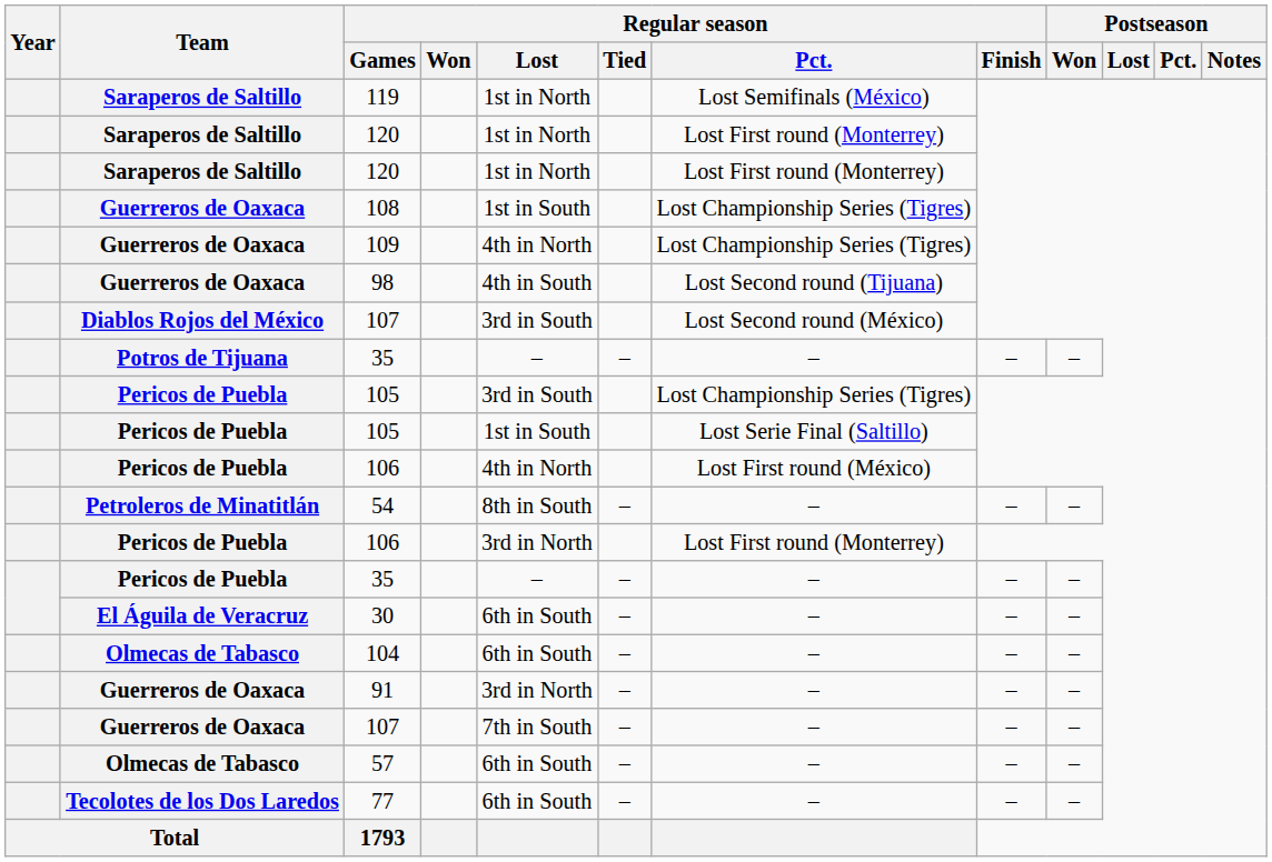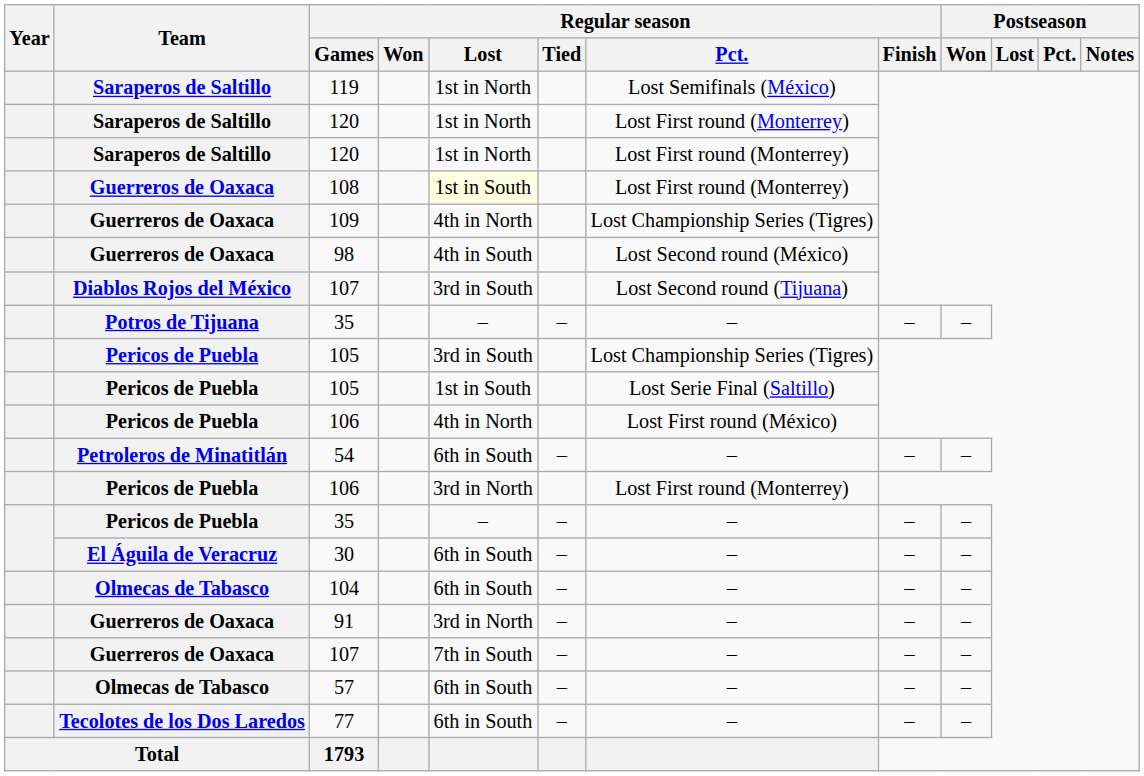 <table class="wikitable" style="font-size: 95%; text-align:center;">
 <tr>
 <th rowspan="2">Year</th>
 <th rowspan="2">Team</th>
 <th colspan="6">Regular season</th>
 <th colspan="4">Postseason</th>
 </tr>
 <tr>
 <th scope=col>Games</th>
 <th scope=col>Won</th>
 <th scope=col>Lost</th>
 <th scope=col>Tied</th>
 <th scope=col><a href='#'>Pct.</a></th>
 <th scope=col>Finish</th>
 <th scope=col>Won</th>
 <th scope=col>Lost</th>
 <th scope=col>Pct.</th>
 <th scope=col>Notes</th>
 </tr>
 <tr>
 <th></th>
 <th><a href='#'>Saraperos de Saltillo</a></th>
 <td>119</td>
 <td></td>
 <td>1st in North</td>
 <td></td>
 <td>Lost Semifinals (<a href='#'>México</a>)</td>
 </tr>
 <tr>
 <th></th>
 <th>Saraperos de Saltillo</th>
 <td>120</td>
 <td></td>
 <td>1st in North</td>
 <td></td>
 <td>Lost First round (<a href='#'>Monterrey</a>)</td>
 </tr>
 <tr>
 <th></th>
 <th>Saraperos de Saltillo</th>
 <td>120</td>
 <td></td>
 <td>1st in North</td>
 <td></td>
 <td>Lost First round (Monterrey)</td>
 </tr>
 <tr>
 <th></th>
 <th><a href='#'>Guerreros de Oaxaca</a></th>
 <td>108</td>
 <td></td>
-<td>1st in South</td>
+<td style="background: lightyellow;">1st in South</td>
 <td></td>
-<td>Lost Championship Series (<a href='#'>Tigres</a>)</td>
+<td>Lost First round (Monterrey)</td>
 </tr>
 <tr>
 <th></th>
 <th>Guerreros de Oaxaca</th>
 <td>109</td>
 <td></td>
 <td>4th in North</td>
 <td></td>
 <td>Lost Championship Series (Tigres)</td>
 </tr>
 <tr>
 <th></th>
 <th>Guerreros de Oaxaca</th>
 <td>98</td>
 <td></td>
 <td>4th in South</td>
 <td></td>
-<td>Lost Second round (<a href='#'>Tijuana</a>)</td>
+<td>Lost Second round (México)</td>
 </tr>
 <tr>
 <th></th>
 <th><a href='#'>Diablos Rojos del México</a></th>
 <td>107</td>
 <td></td>
 <td>3rd in South</td>
 <td></td>
-<td>Lost Second round (México)</td>
+<td>Lost Second round (<a href='#'>Tijuana</a>)</td>
 </tr>
 <tr>
 <th></th>
 <th><a href='#'>Potros de Tijuana</a></th>
 <td>35</td>
 <td></td>
 <td>–</td>
 <td>–</td>
 <td>–</td>
 <td>–</td>
 <td>–</td>
 </tr>
 <tr>
 <th></th>
 <th><a href='#'>Pericos de Puebla</a></th>
 <td>105</td>
 <td></td>
 <td>3rd in South</td>
 <td></td>
 <td>Lost Championship Series (Tigres)</td>
 </tr>
 <tr>
 <th></th>
 <th>Pericos de Puebla</th>
 <td>105</td>
 <td></td>
 <td>1st in South</td>
 <td></td>
 <td>Lost Serie Final (<a href='#'>Saltillo</a>)</td>
 </tr>
 <tr>
 <th></th>
 <th>Pericos de Puebla</th>
 <td>106</td>
 <td></td>
 <td>4th in North</td>
 <td></td>
 <td>Lost First round (México)</td>
 </tr>
 <tr>
 <th></th>
 <th><a href='#'>Petroleros de Minatitlán</a></th>
 <td>54</td>
 <td></td>
-<td>8th in South</td>
+<td>6th in South</td>
 <td>–</td>
 <td>–</td>
 <td>–</td>
 <td>–</td>
 </tr>
 <tr>
 <th></th>
 <th>Pericos de Puebla</th>
 <td>106</td>
 <td></td>
 <td>3rd in North</td>
 <td></td>
 <td>Lost First round (Monterrey)</td>
 </tr>
 <tr>
 <th rowspan=2></th>
 <th>Pericos de Puebla</th>
 <td>35</td>
 <td></td>
 <td>–</td>
 <td>–</td>
 <td>–</td>
 <td>–</td>
 <td>–</td>
 </tr>
 <tr>
 <th><a href='#'>El Águila de Veracruz</a></th>
 <td>30</td>
 <td></td>
 <td>6th in South</td>
 <td>–</td>
 <td>–</td>
 <td>–</td>
 <td>–</td>
 </tr>
 <tr>
 <th></th>
 <th><a href='#'>Olmecas de Tabasco</a></th>
 <td>104</td>
 <td></td>
 <td>6th in South</td>
 <td>–</td>
 <td>–</td>
 <td>–</td>
 <td>–</td>
 </tr>
 <tr>
 <th></th>
 <th>Guerreros de Oaxaca</th>
 <td>91</td>
 <td></td>
 <td>3rd in North</td>
 <td>–</td>
 <td>–</td>
 <td>–</td>
 <td>–</td>
 </tr>
 <tr>
 <th></th>
 <th>Guerreros de Oaxaca</th>
 <td>107</td>
 <td></td>
 <td>7th in South</td>
 <td>–</td>
 <td>–</td>
 <td>–</td>
 <td>–</td>
 </tr>
 <tr>
 <th></th>
 <th>Olmecas de Tabasco</th>
 <td>57</td>
 <td></td>
 <td>6th in South</td>
 <td>–</td>
 <td>–</td>
 <td>–</td>
 <td>–</td>
 </tr>
 <tr>
 <th></th>
 <th><a href='#'>Tecolotes de los Dos Laredos</a></th>
 <td>77</td>
 <td></td>
 <td>6th in South</td>
 <td>–</td>
 <td>–</td>
 <td>–</td>
 <td>–</td>
 </tr>
 <tr>
 <th colspan="2">Total</th>
 <th>1793</th>
 <th></th>
 <th></th>
 <th></th>
 <th></th>
 </tr>
 </table>
